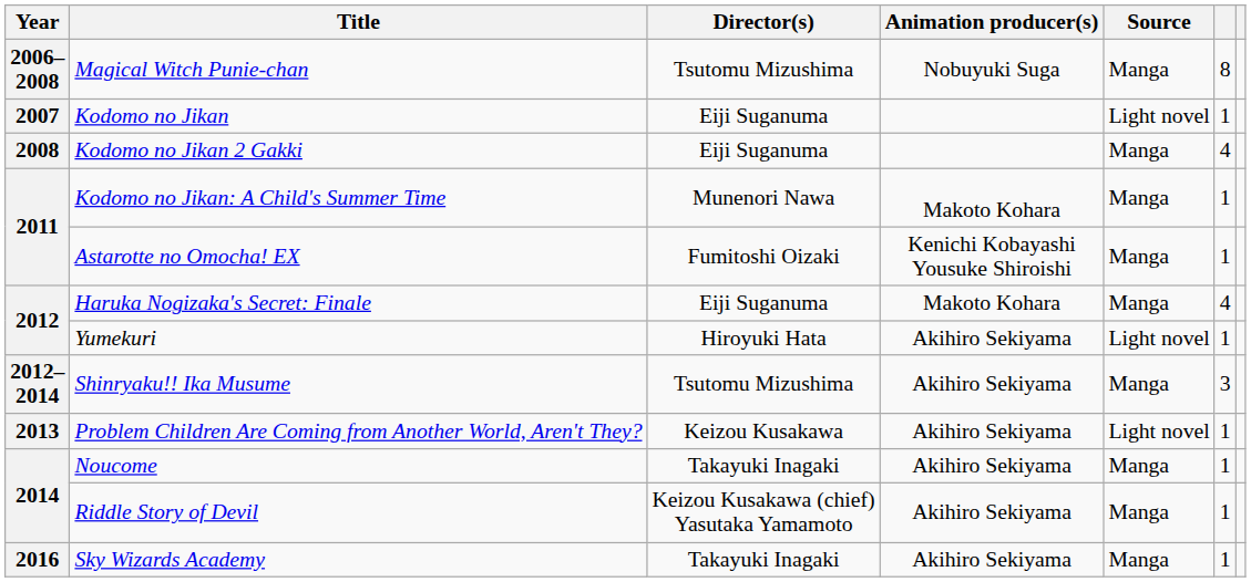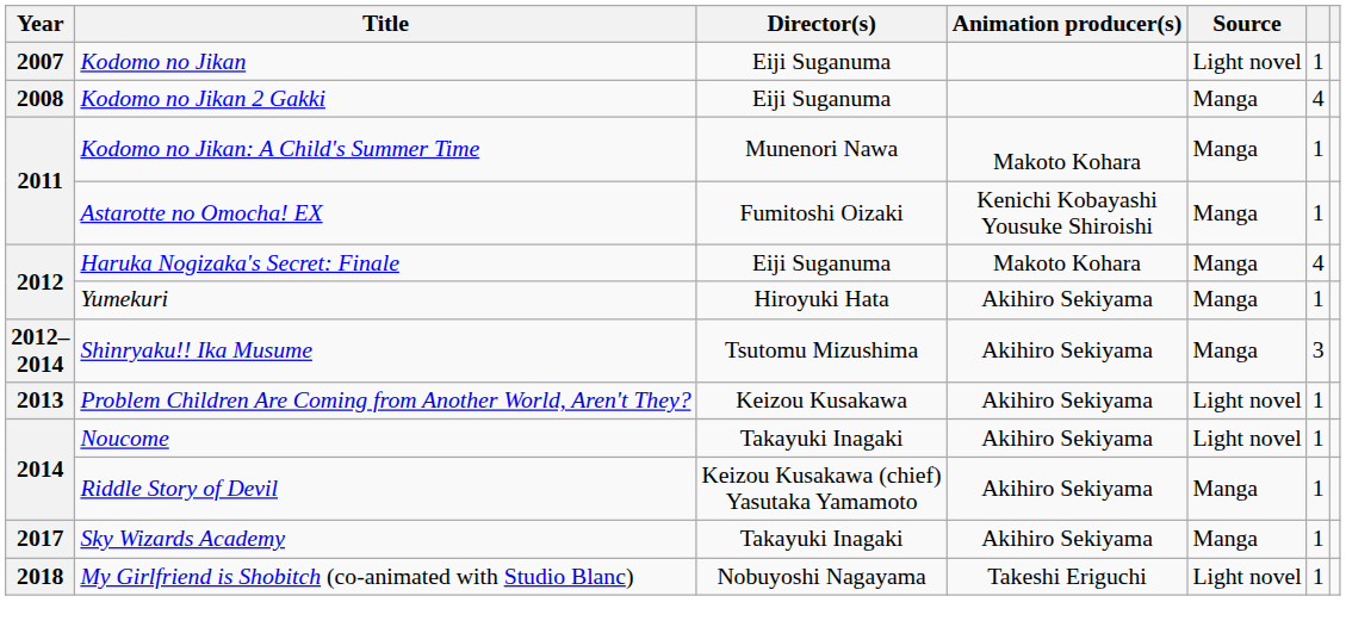 <table class="wikitable sortable plainrowheaders">
 <tr>
 <th scope="col" class="unsortable" width=10>Year</th>
 <th scope="col">Title</th>
 <th scope="col">Director(s)</th>
 <th scope="col">Animation producer(s)</th>
 <th scope="col">Source</th>
 <th scope="col"></th>
 <th scope="col" class="unsortable"></th>
-</tr>
-<tr>
-<th scope="row">2006–2008</th>
-<td><em><a href='#'>Magical Witch Punie-chan</a></em></td>
-<td style=text-align:center>Tsutomu Mizushima</td>
-<td style=text-align:center>Nobuyuki Suga</td>
-<td>Manga</td>
-<td>8</td>
-<td></td>
 </tr>
 <tr>
 <th scope="row">2007</th>
 <td><em><a href='#'>Kodomo no Jikan</a></em></td>
 <td style=text-align:center>Eiji Suganuma</td>
 <td></td>
 <td>Light novel</td>
 <td>1</td>
 </tr>
 <tr>
 <th scope="row">2008</th>
 <td><em><a href='#'>Kodomo no Jikan 2 Gakki</a></em></td>
 <td style=text-align:center>Eiji Suganuma</td>
 <td></td>
 <td>Manga</td>
 <td>4</td>
 <td></td>
 </tr>
 <tr>
 <th scope="row" rowspan="2">2011</th>
 <td><em><a href='#'>Kodomo no Jikan: A Child's Summer Time</a></em></td>
 <td style=text-align:center>Munenori Nawa</td>
 <td style=text-align:center><br>Makoto Kohara</td>
 <td>Manga</td>
 <td>1</td>
 <td></td>
 </tr>
 <tr>
 <td><em><a href='#'>Astarotte no Omocha! EX</a></em></td>
 <td style=text-align:center>Fumitoshi Oizaki</td>
 <td style=text-align:center>Kenichi Kobayashi<br>Yousuke Shiroishi</td>
 <td>Manga</td>
 <td>1</td>
 <td></td>
 </tr>
 <tr>
 <th scope="row" rowspan="2">2012</th>
 <td><em><a href='#'>Haruka Nogizaka's Secret: Finale</a></em></td>
 <td style=text-align:center>Eiji Suganuma</td>
 <td style=text-align:center>Makoto Kohara</td>
 <td>Manga</td>
 <td>4</td>
 <td></td>
 </tr>
 <tr>
 <td><em>Yumekuri</em></td>
 <td style=text-align:center>Hiroyuki Hata</td>
 <td style=text-align:center>Akihiro Sekiyama</td>
-<td>Light novel</td>
+<td>Manga</td>
 <td>1</td>
 <td></td>
 </tr>
 <tr>
 <th scope="row">2012–2014</th>
 <td><em><a href='#'>Shinryaku!! Ika Musume</a></em></td>
 <td style=text-align:center>Tsutomu Mizushima</td>
 <td style=text-align:center>Akihiro Sekiyama</td>
 <td>Manga</td>
 <td>3</td>
 <td></td>
 </tr>
 <tr>
 <th scope="row">2013</th>
 <td><em><a href='#'>Problem Children Are Coming from Another World, Aren't They?</a></em></td>
 <td style=text-align:center>Keizou Kusakawa</td>
 <td style=text-align:center>Akihiro Sekiyama</td>
 <td>Light novel</td>
 <td>1</td>
 <td></td>
 </tr>
 <tr>
 <th scope="row" rowspan="2">2014</th>
 <td><em><a href='#'>Noucome</a></em></td>
 <td style=text-align:center>Takayuki Inagaki</td>
 <td style=text-align:center>Akihiro Sekiyama</td>
-<td>Manga</td>
+<td>Light novel</td>
 <td>1</td>
 <td></td>
 </tr>
 <tr>
 <td><em><a href='#'>Riddle Story of Devil</a></em></td>
 <td style=text-align:center>Keizou Kusakawa (chief) <br> Yasutaka Yamamoto</td>
 <td style=text-align:center>Akihiro Sekiyama</td>
 <td>Manga</td>
 <td>1</td>
 <td></td>
 </tr>
 <tr>
-<th scope="row">2016</th>
+<th scope="row">2017</th>
 <td><em><a href='#'>Sky Wizards Academy</a></em></td>
 <td style=text-align:center>Takayuki Inagaki</td>
 <td style=text-align:center>Akihiro Sekiyama</td>
 <td>Manga</td>
 <td>1</td>
 <td></td>
 </tr>
+<tr>
+<th scope="row">2018</th>
+<td><em><a href='#'>My Girlfriend is Shobitch</a></em> (co-animated with <a href='#'>Studio Blanc</a>)</td>
+<td style=text-align:center>Nobuyoshi Nagayama</td>
+<td style=text-align:center>Takeshi Eriguchi</td>
+<td>Light novel</td>
+<td>1</td>
+<td></td>
+</tr>
 </table>
